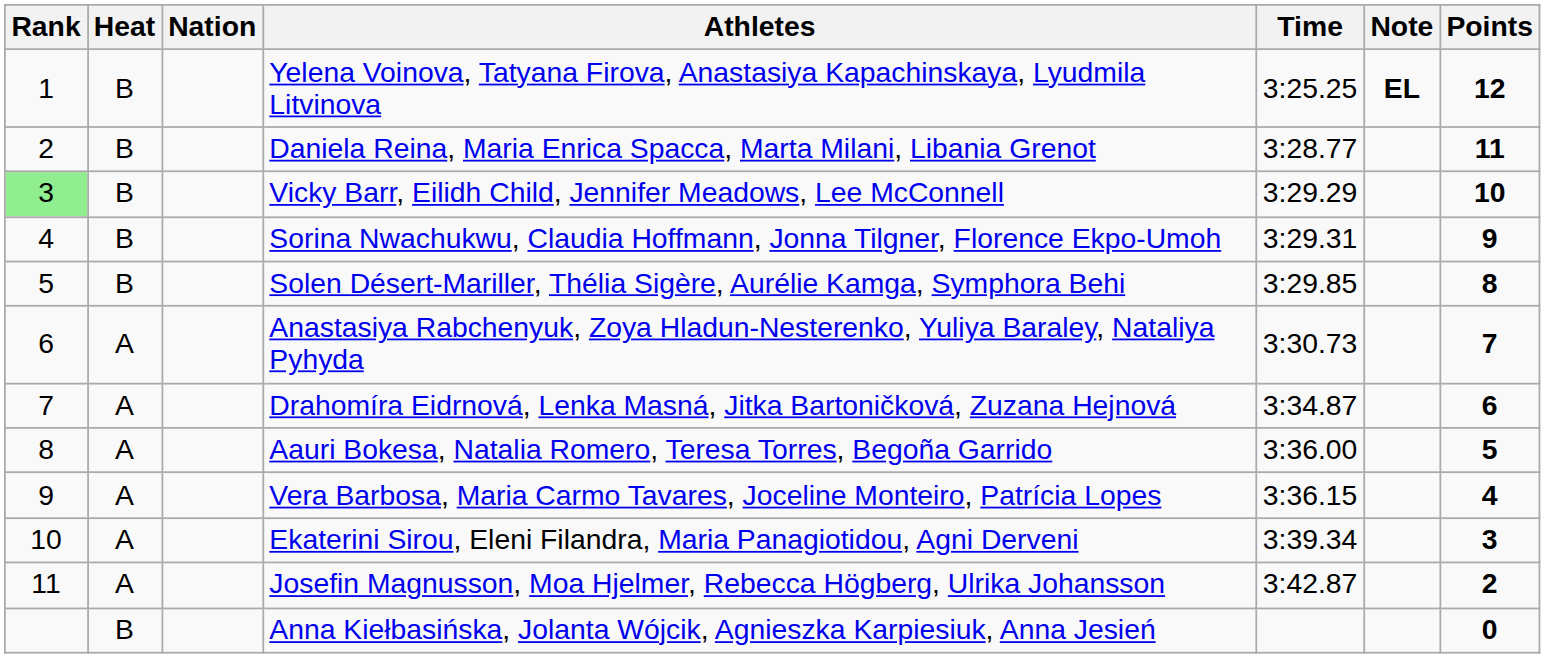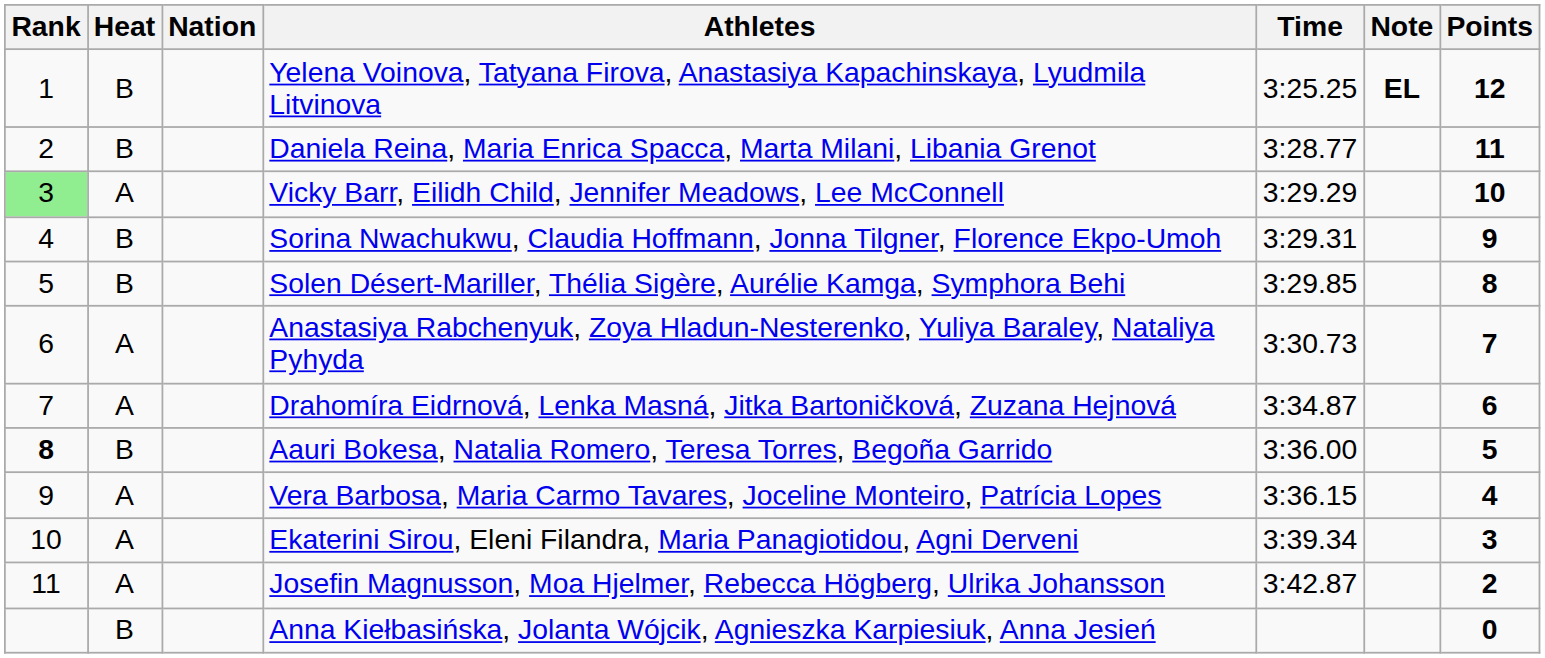 <table class="wikitable sortable" style="text-align:center">
 <tr>
 <th>Rank</th>
 <th>Heat</th>
 <th>Nation</th>
 <th>Athletes</th>
 <th>Time</th>
 <th>Note</th>
 <th>Points</th>
 </tr>
 <tr>
 <td>1</td>
 <td>B</td>
 <td align=left></td>
 <td align=left><a href='#'>Yelena Voinova</a>, <a href='#'>Tatyana Firova</a>, <a href='#'>Anastasiya Kapachinskaya</a>, <a href='#'>Lyudmila Litvinova</a></td>
 <td>3:25.25</td>
 <td><strong>EL</strong></td>
 <td><strong>12</strong></td>
 </tr>
 <tr>
 <td>2</td>
 <td>B</td>
 <td align=left></td>
 <td align=left><a href='#'>Daniela Reina</a>, <a href='#'>Maria Enrica Spacca</a>, <a href='#'>Marta Milani</a>, <a href='#'>Libania Grenot</a></td>
 <td>3:28.77</td>
 <td></td>
 <td><strong>11</strong></td>
 </tr>
 <tr>
 <td style="background: lightgreen;">3</td>
-<td>B</td>
+<td>A</td>
 <td align=left></td>
 <td align=left><a href='#'>Vicky Barr</a>, <a href='#'>Eilidh Child</a>, <a href='#'>Jennifer Meadows</a>, <a href='#'>Lee McConnell</a></td>
 <td>3:29.29</td>
 <td></td>
 <td><strong>10</strong></td>
 </tr>
 <tr>
 <td>4</td>
 <td>B</td>
 <td align=left></td>
 <td align=left><a href='#'>Sorina Nwachukwu</a>, <a href='#'>Claudia Hoffmann</a>, <a href='#'>Jonna Tilgner</a>, <a href='#'>Florence Ekpo-Umoh</a></td>
 <td>3:29.31</td>
 <td></td>
 <td><strong>9</strong></td>
 </tr>
 <tr>
 <td>5</td>
 <td>B</td>
 <td align=left></td>
 <td align=left><a href='#'>Solen Désert-Mariller</a>, <a href='#'>Thélia Sigère</a>, <a href='#'>Aurélie Kamga</a>, <a href='#'>Symphora Behi</a></td>
 <td>3:29.85</td>
 <td></td>
 <td><strong>8</strong></td>
 </tr>
 <tr>
 <td>6</td>
 <td>A</td>
 <td align=left></td>
 <td align=left><a href='#'>Anastasiya Rabchenyuk</a>, <a href='#'>Zoya Hladun-Nesterenko</a>, <a href='#'>Yuliya Baraley</a>, <a href='#'>Nataliya Pyhyda</a></td>
 <td>3:30.73</td>
 <td></td>
 <td><strong>7</strong></td>
 </tr>
 <tr>
 <td>7</td>
 <td>A</td>
 <td align=left></td>
 <td align=left><a href='#'>Drahomíra Eidrnová</a>, <a href='#'>Lenka Masná</a>, <a href='#'>Jitka Bartoničková</a>, <a href='#'>Zuzana Hejnová</a></td>
 <td>3:34.87</td>
 <td></td>
 <td><strong>6</strong></td>
 </tr>
 <tr>
-<td>8</td>
-<td>A</td>
+<td><strong>8</strong></td>
+<td>B</td>
 <td align=left></td>
 <td align=left><a href='#'>Aauri Bokesa</a>, <a href='#'>Natalia Romero</a>, <a href='#'>Teresa Torres</a>, <a href='#'>Begoña Garrido</a></td>
 <td>3:36.00</td>
 <td></td>
 <td><strong>5</strong></td>
 </tr>
 <tr>
 <td>9</td>
 <td>A</td>
 <td align=left></td>
 <td align=left><a href='#'>Vera Barbosa</a>, <a href='#'>Maria Carmo Tavares</a>, <a href='#'>Joceline Monteiro</a>, <a href='#'>Patrícia Lopes</a></td>
 <td>3:36.15</td>
 <td></td>
 <td><strong>4</strong></td>
 </tr>
 <tr>
 <td>10</td>
 <td>A</td>
 <td align=left></td>
 <td align=left><a href='#'>Ekaterini Sirou</a>, Eleni Filandra, <a href='#'>Maria Panagiotidou</a>, <a href='#'>Agni Derveni</a></td>
 <td>3:39.34</td>
 <td></td>
 <td><strong>3</strong></td>
 </tr>
 <tr>
 <td>11</td>
 <td>A</td>
 <td align=left></td>
 <td align=left><a href='#'>Josefin Magnusson</a>, <a href='#'>Moa Hjelmer</a>, <a href='#'>Rebecca Högberg</a>, <a href='#'>Ulrika Johansson</a></td>
 <td>3:42.87</td>
 <td></td>
 <td><strong>2</strong></td>
 </tr>
 <tr>
 <td></td>
 <td>B</td>
 <td align=left></td>
 <td align=left><a href='#'>Anna Kiełbasińska</a>, <a href='#'>Jolanta Wójcik</a>, <a href='#'>Agnieszka Karpiesiuk</a>, <a href='#'>Anna Jesień</a></td>
 <td></td>
 <td></td>
 <td><strong>0</strong></td>
 </tr>
 </table>
